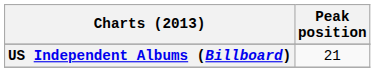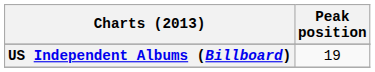 <table class="wikitable sortable plainrowheaders" style="text-align:center;">
 <tr>
 <th align="left">Charts (2013)</th>
 <th align="left">Peak<br>position</th>
 </tr>
 <tr>
 </tr>
 <tr>
 </tr>
 <tr>
 </tr>
 <tr>
 </tr>
 <tr>
 </tr>
 <tr>
 </tr>
 <tr>
 </tr>
 <tr>
 </tr>
 <tr>
 </tr>
 <tr>
 </tr>
 <tr>
 </tr>
 <tr>
 </tr>
 <tr>
 </tr>
 <tr>
 </tr>
 <tr>
 <th scope="row">US <a href='#'>Independent Albums</a> (<em><a href='#'>Billboard</a></em>)</th>
-<td>21</td>
+<td>19</td>
 </tr>
 <tr>
 </tr>
 </table>
